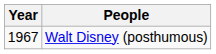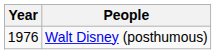 <table class="wikitable">
 <tr>
 <th>Year</th>
 <th>People</th>
 </tr>
 <tr>
-<td>1967</td>
+<td>1976</td>
 <td><a href='#'>Walt Disney</a> (posthumous)</td>
 </tr>
 </table>
